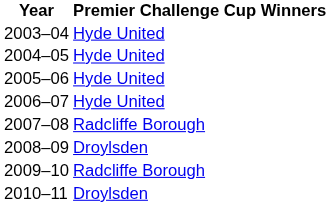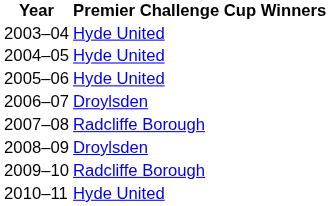 <table>
 <tr>
 <th>Year</th>
 <th>Premier Challenge Cup Winners</th>
 </tr>
 <tr>
 <td>2003–04</td>
 <td><a href='#'>Hyde United</a></td>
 </tr>
 <tr>
 <td>2004–05</td>
 <td><a href='#'>Hyde United</a></td>
 </tr>
 <tr>
 <td>2005–06</td>
 <td><a href='#'>Hyde United</a></td>
 </tr>
 <tr>
 <td>2006–07</td>
-<td><a href='#'>Hyde United</a></td>
+<td><a href='#'>Droylsden</a></td>
 </tr>
 <tr>
 <td>2007–08</td>
 <td><a href='#'>Radcliffe Borough</a></td>
 </tr>
 <tr>
 <td>2008–09</td>
 <td><a href='#'>Droylsden</a></td>
 </tr>
 <tr>
 <td>2009–10</td>
 <td><a href='#'>Radcliffe Borough</a></td>
 </tr>
 <tr>
 <td>2010–11</td>
-<td><a href='#'>Droylsden</a></td>
+<td><a href='#'>Hyde United</a></td>
 </tr>
 </table>
